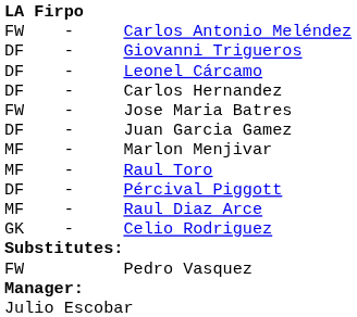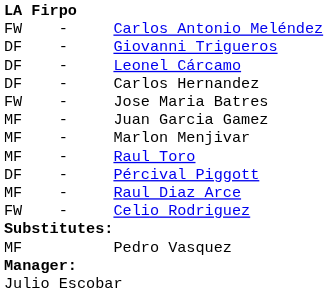 <table style="font-size: 90%" cellspacing="0" cellpadding="0">
 <tr>
 <td colspan="4"><strong>LA Firpo</strong></td>
 </tr>
 <tr>
 <th width="25"></th>
 <th width="25"></th>
 </tr>
 <tr>
 <td>FW</td>
 <td>-</td>
 <td> <a href='#'>Carlos Antonio Meléndez</a></td>
 </tr>
 <tr>
 <td>DF</td>
 <td>-</td>
 <td> <a href='#'>Giovanni Trigueros</a></td>
 </tr>
 <tr>
 <td>DF</td>
 <td>-</td>
 <td>  <a href='#'>Leonel Cárcamo</a></td>
 </tr>
 <tr>
 <td>DF</td>
 <td>-</td>
 <td> Carlos Hernandez</td>
 </tr>
 <tr>
 <td>FW</td>
 <td>-</td>
 <td> Jose Maria Batres</td>
 </tr>
 <tr>
-<td>DF</td>
+<td>MF</td>
 <td>-</td>
 <td> Juan Garcia Gamez</td>
 </tr>
 <tr>
 <td>MF</td>
 <td>-</td>
 <td> Marlon Menjivar</td>
 </tr>
 <tr>
 <td>MF</td>
 <td>-</td>
 <td> <a href='#'>Raul Toro</a></td>
 </tr>
 <tr>
 <td>DF</td>
 <td>-</td>
 <td>  <a href='#'>Pércival Piggott</a></td>
 </tr>
 <tr>
 <td>MF</td>
 <td>-</td>
 <td>  <a href='#'>Raul Diaz Arce</a></td>
 </tr>
 <tr>
-<td>GK</td>
+<td>FW</td>
 <td>-</td>
 <td>  <a href='#'>Celio Rodriguez</a></td>
 <td></td>
 </tr>
 <tr>
 <td colspan=2><strong>Substitutes:</strong></td>
 </tr>
 <tr>
-<td>FW</td>
+<td>MF</td>
 <td></td>
 <td> Pedro Vasquez</td>
 <td></td>
 <td></td>
 </tr>
 <tr>
 <td colspan=3><strong>Manager:</strong></td>
 </tr>
 <tr>
 <td colspan=4> Julio Escobar</td>
 </tr>
 </table>
